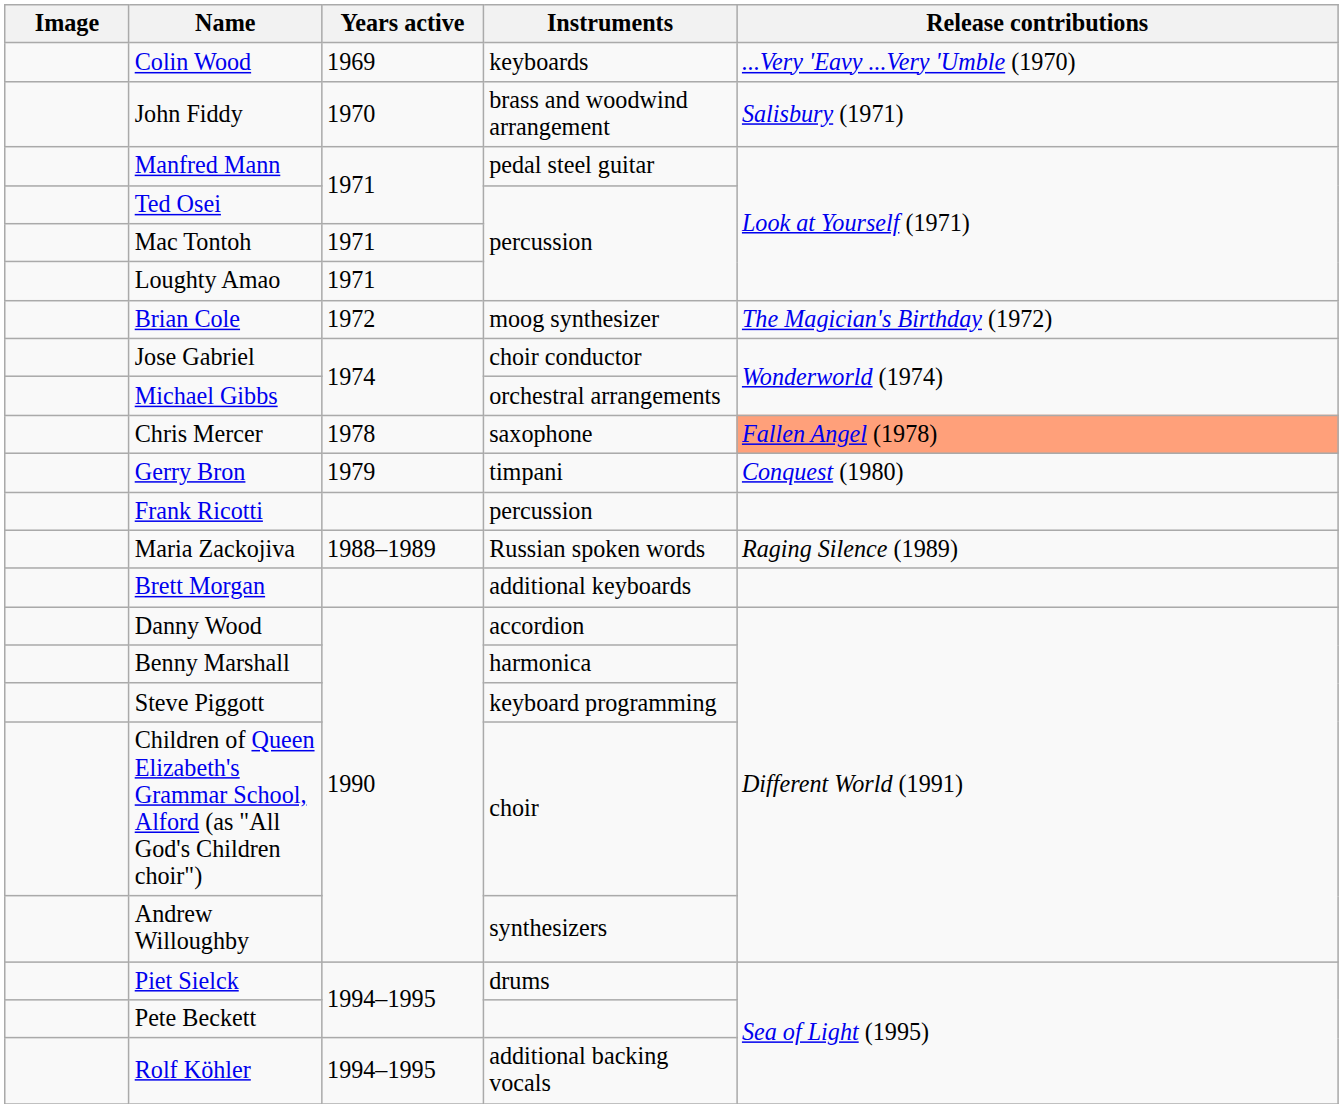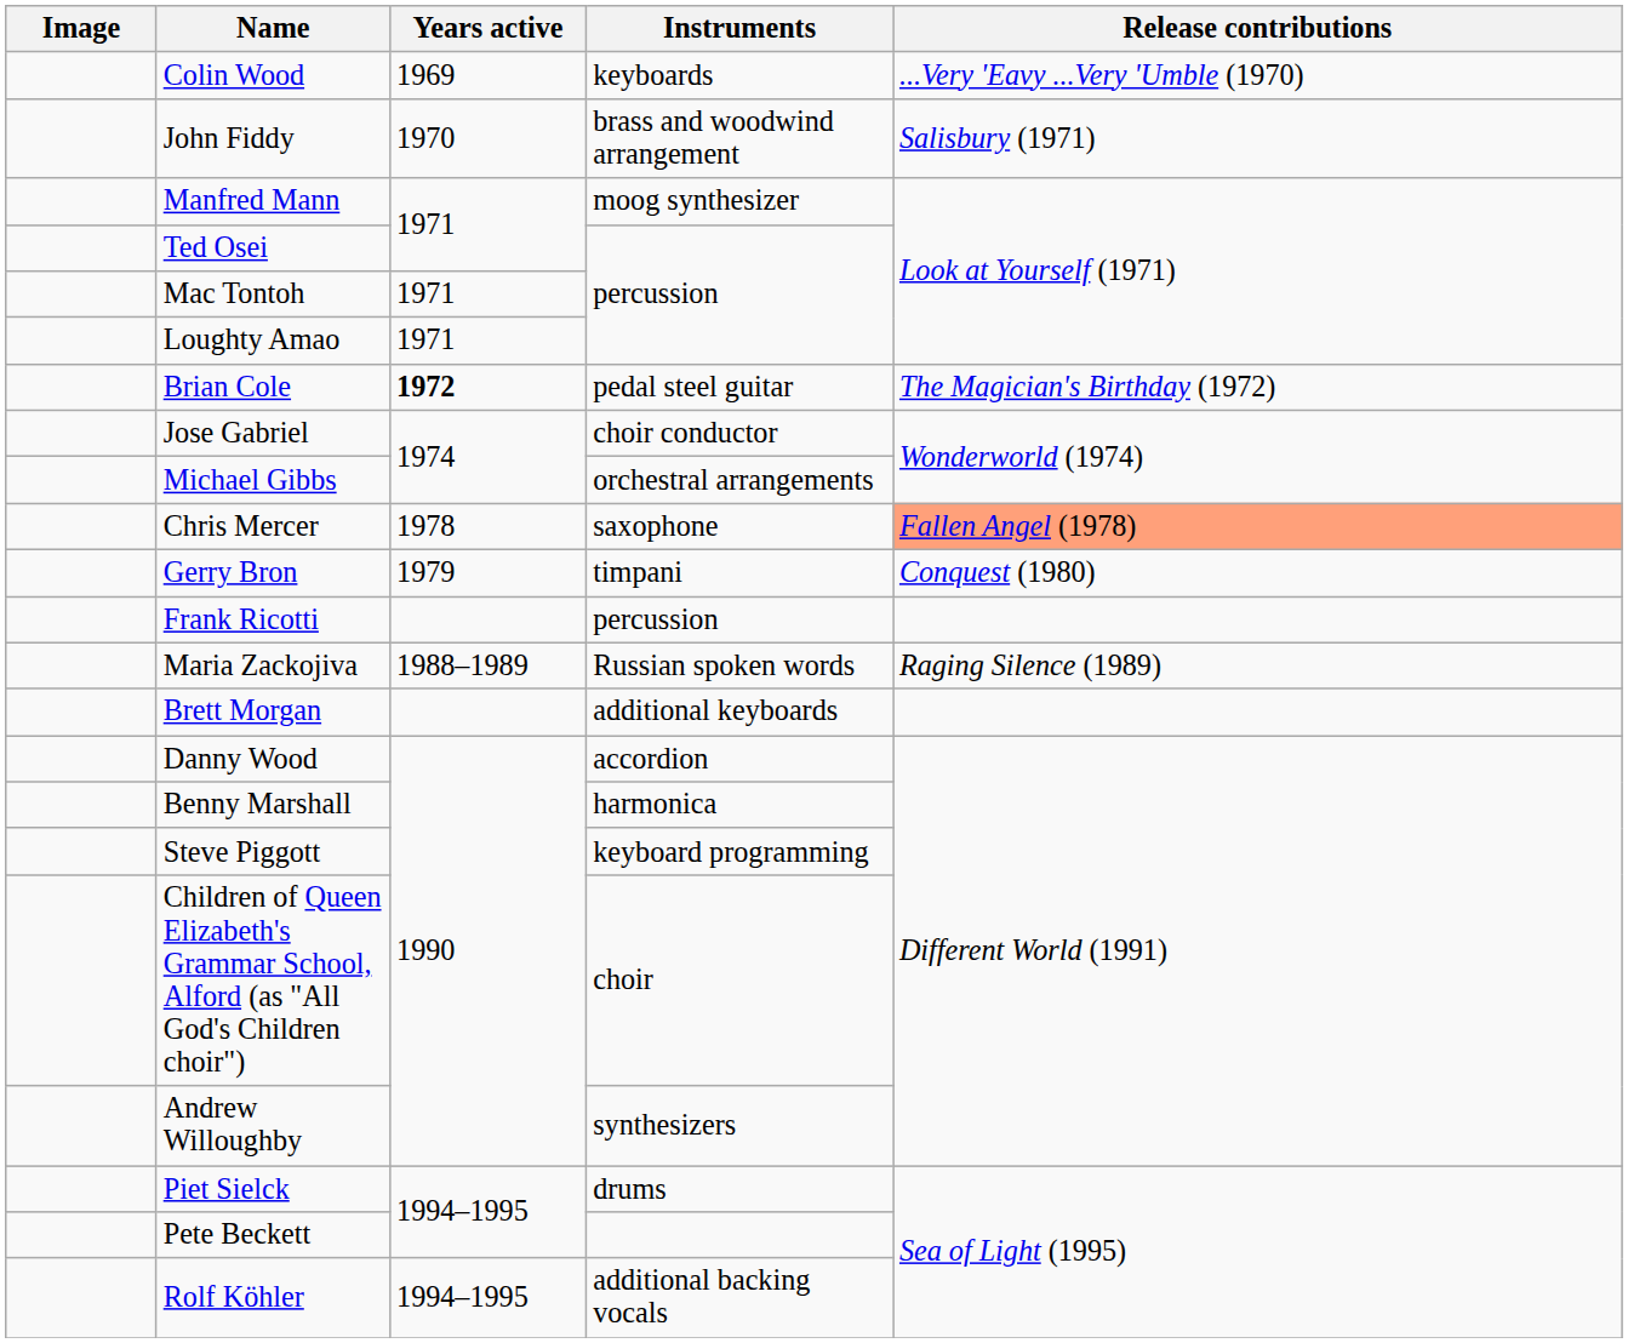 <table class="wikitable" border="1" width="100%">
 <tr>
 <th width="75">Image</th>
 <th width="120">Name</th>
 <th width="100">Years active</th>
 <th width="160">Instruments</th>
 <th>Release contributions</th>
 </tr>
 <tr>
 <td></td>
 <td><a href='#'>Colin Wood</a></td>
 <td>1969</td>
 <td>keyboards</td>
 <td><em><a href='#'>...Very 'Eavy ...Very 'Umble</a></em> (1970)</td>
 </tr>
 <tr>
 <td></td>
 <td>John Fiddy</td>
 <td>1970</td>
 <td>brass and woodwind arrangement</td>
 <td><em><a href='#'>Salisbury</a></em> (1971)</td>
 </tr>
 <tr>
 <td></td>
 <td><a href='#'>Manfred Mann</a></td>
 <td rowspan="2">1971</td>
-<td>pedal steel guitar</td>
+<td>moog synthesizer</td>
 <td rowspan="4"><em><a href='#'>Look at Yourself</a></em> (1971)</td>
 </tr>
 <tr>
 <td></td>
 <td><a href='#'>Ted Osei</a></td>
 <td rowspan="3">percussion</td>
 </tr>
 <tr>
 <td></td>
 <td>Mac Tontoh</td>
 <td>1971 </td>
 </tr>
 <tr>
 <td></td>
 <td>Loughty Amao</td>
 <td>1971 </td>
 </tr>
 <tr>
 <td></td>
 <td><a href='#'>Brian Cole</a></td>
-<td>1972</td>
-<td>moog synthesizer</td>
+<td><strong>1972</strong></td>
+<td>pedal steel guitar</td>
 <td><em><a href='#'>The Magician's Birthday</a></em> (1972)</td>
 </tr>
 <tr>
 <td></td>
 <td>Jose Gabriel</td>
 <td rowspan="2">1974</td>
 <td>choir conductor</td>
 <td rowspan="2"><em><a href='#'>Wonderworld</a></em> (1974)</td>
 </tr>
 <tr>
 <td></td>
 <td><a href='#'>Michael Gibbs</a></td>
 <td>orchestral arrangements</td>
 </tr>
 <tr>
 <td></td>
 <td>Chris Mercer</td>
 <td>1978</td>
 <td>saxophone</td>
 <td style="background: lightsalmon;"><em><a href='#'>Fallen Angel</a></em> (1978)</td>
 </tr>
 <tr>
 <td></td>
 <td><a href='#'>Gerry Bron</a></td>
 <td>1979 </td>
 <td>timpani</td>
 <td><em><a href='#'>Conquest</a></em> (1980)</td>
 </tr>
 <tr>
 <td></td>
 <td><a href='#'>Frank Ricotti</a></td>
 <td></td>
 <td>percussion</td>
 <td></td>
 </tr>
 <tr>
 <td></td>
 <td>Maria Zackojiva</td>
 <td>1988–1989</td>
 <td>Russian spoken words</td>
 <td><em>Raging Silence</em> (1989)</td>
 </tr>
 <tr>
 <td></td>
 <td><a href='#'>Brett Morgan</a></td>
 <td></td>
 <td>additional keyboards</td>
 <td></td>
 </tr>
 <tr>
 <td></td>
 <td>Danny Wood</td>
 <td rowspan="5">1990</td>
 <td>accordion</td>
 <td rowspan="5"><em>Different World</em> (1991)</td>
 </tr>
 <tr>
 <td></td>
 <td>Benny Marshall</td>
 <td>harmonica</td>
 </tr>
 <tr>
 <td></td>
 <td>Steve Piggott</td>
 <td>keyboard programming</td>
 </tr>
 <tr>
 <td></td>
 <td>Children of <a href='#'>Queen Elizabeth's Grammar School, Alford</a> (as "All God's Children choir")</td>
 <td>choir</td>
 </tr>
 <tr>
 <td></td>
 <td>Andrew Willoughby</td>
 <td>synthesizers</td>
 </tr>
 <tr>
 <td></td>
 <td><a href='#'>Piet Sielck</a></td>
 <td rowspan="2">1994–1995</td>
 <td>drums</td>
 <td rowspan="3"><em><a href='#'>Sea of Light</a></em> (1995)</td>
 </tr>
 <tr>
 <td></td>
 <td>Pete Beckett</td>
 <td></td>
 </tr>
 <tr>
 <td></td>
 <td><a href='#'>Rolf Köhler</a></td>
 <td>1994–1995 </td>
 <td>additional backing vocals</td>
 </tr>
 </table>
